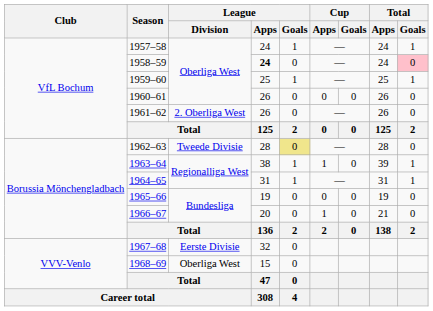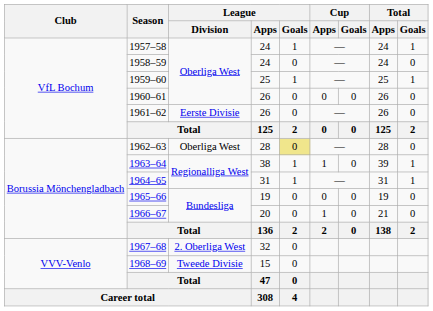 <table class="wikitable" style="text-align:center">
 <tr>
 <th rowspan="2">Club</th>
 <th rowspan="2">Season</th>
 <th colspan="3">League</th>
 <th colspan="2">Cup</th>
 <th colspan="2">Total</th>
 </tr>
 <tr>
 <th>Division</th>
 <th>Apps</th>
 <th>Goals</th>
 <th>Apps</th>
 <th>Goals</th>
 <th>Apps</th>
 <th>Goals</th>
 </tr>
 <tr>
 <td rowspan="6"><a href='#'>VfL Bochum</a></td>
 <td>1957–58</td>
 <td rowspan="4"><a href='#'>Oberliga West</a></td>
 <td>24</td>
 <td>1</td>
 <td colspan="2">—</td>
 <td>24</td>
 <td>1</td>
 </tr>
 <tr>
 <td>1958–59</td>
-<td><strong>24</strong></td>
+<td>24</td>
 <td>0</td>
 <td colspan="2">—</td>
 <td>24</td>
-<td style="background: pink;">0</td>
+<td>0</td>
 </tr>
 <tr>
 <td>1959–60</td>
 <td>25</td>
 <td>1</td>
 <td colspan="2">—</td>
 <td>25</td>
 <td>1</td>
 </tr>
 <tr>
 <td>1960–61</td>
 <td>26</td>
 <td>0</td>
 <td>0</td>
 <td>0</td>
 <td>26</td>
 <td>0</td>
 </tr>
 <tr>
 <td>1961–62</td>
-<td><a href='#'>2. Oberliga West</a></td>
+<td><a href='#'>Eerste Divisie</a></td>
 <td>26</td>
 <td>0</td>
 <td colspan="2">—</td>
 <td>26</td>
 <td>0</td>
 </tr>
 <tr>
 <th colspan="2">Total</th>
 <th>125</th>
 <th>2</th>
 <th>0</th>
 <th>0</th>
 <th>125</th>
 <th>2</th>
 </tr>
 <tr>
 <td rowspan="6"><a href='#'>Borussia Mönchengladbach</a></td>
 <td>1962–63</td>
-<td><a href='#'>Tweede Divisie</a></td>
+<td>Oberliga West</td>
 <td>28</td>
 <td style="background: khaki;">0</td>
 <td colspan="2">—</td>
 <td>28</td>
 <td>0</td>
 </tr>
 <tr>
 <td><a href='#'>1963–64</a></td>
 <td rowspan="2"><a href='#'>Regionalliga West</a></td>
 <td>38</td>
 <td>1</td>
 <td>1</td>
 <td>0</td>
 <td>39</td>
 <td>1</td>
 </tr>
 <tr>
 <td><a href='#'>1964–65</a></td>
 <td>31</td>
 <td>1</td>
 <td colspan="2">—</td>
 <td>31</td>
 <td>1</td>
 </tr>
 <tr>
 <td><a href='#'>1965–66</a></td>
 <td rowspan="2"><a href='#'>Bundesliga</a></td>
 <td>19</td>
 <td>0</td>
 <td>0</td>
 <td>0</td>
 <td>19</td>
 <td>0</td>
 </tr>
 <tr>
 <td><a href='#'>1966–67</a></td>
 <td>20</td>
 <td>0</td>
 <td>1</td>
 <td>0</td>
 <td>21</td>
 <td>0</td>
 </tr>
 <tr>
 <th colspan="2">Total</th>
 <th>136</th>
 <th>2</th>
 <th>2</th>
 <th>0</th>
 <th>138</th>
 <th>2</th>
 </tr>
 <tr>
 <td rowspan="3"><a href='#'>VVV-Venlo</a></td>
 <td><a href='#'>1967–68</a></td>
-<td><a href='#'>Eerste Divisie</a></td>
+<td><a href='#'>2. Oberliga West</a></td>
 <td>32</td>
 <td>0</td>
 <td></td>
 <td></td>
 <td></td>
 <td></td>
 </tr>
 <tr>
 <td><a href='#'>1968–69</a></td>
-<td>Oberliga West</td>
+<td><a href='#'>Tweede Divisie</a></td>
 <td>15</td>
 <td>0</td>
 <td></td>
 <td></td>
 <td></td>
 <td></td>
 </tr>
 <tr>
 <th colspan="2">Total</th>
 <th>47</th>
 <th>0</th>
 <th></th>
 <th></th>
 <th></th>
 <th></th>
 </tr>
 <tr>
 <th colspan="3">Career total</th>
 <th>308</th>
 <th>4</th>
 <th></th>
 <th></th>
 <th></th>
 <th></th>
 </tr>
 </table>
